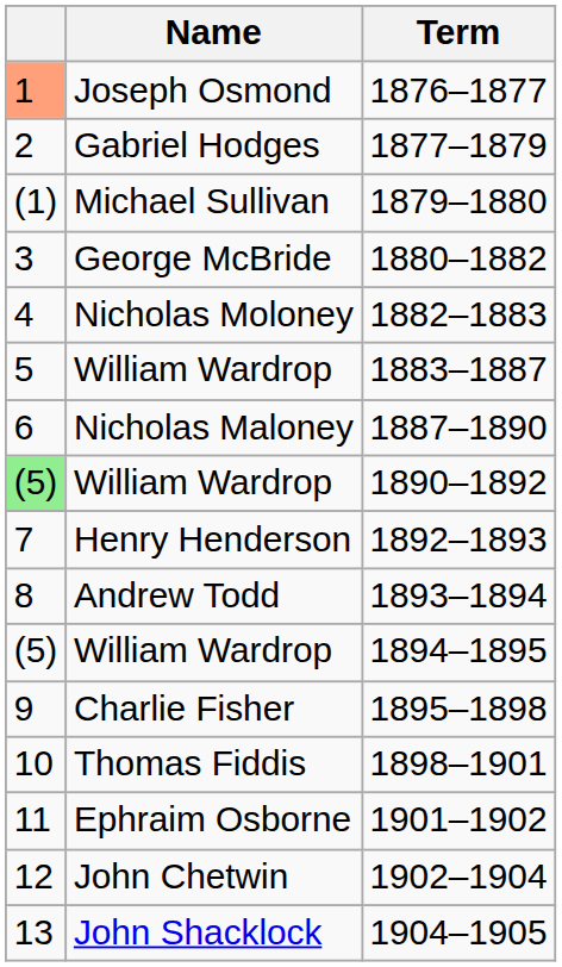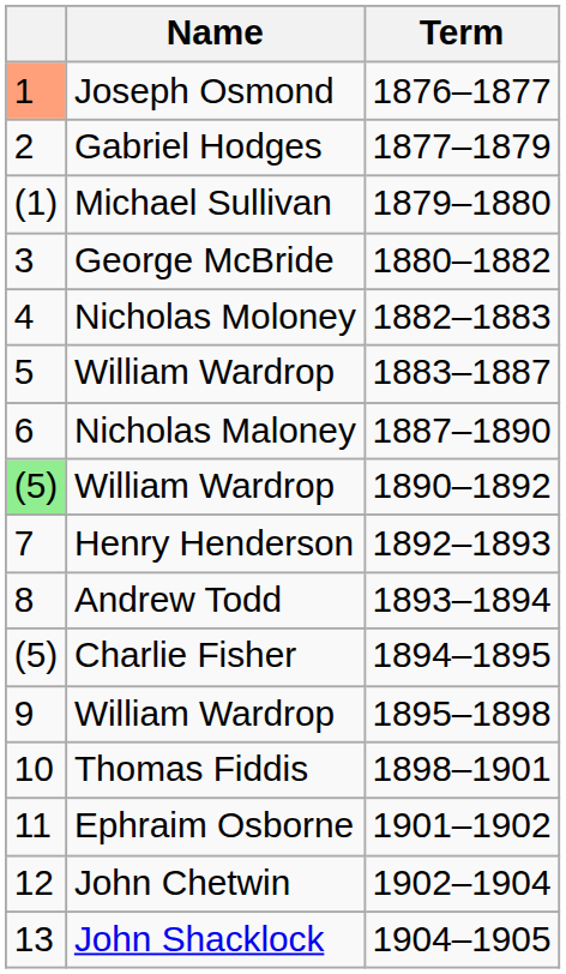 <table class="wikitable">
 <tr>
 <th></th>
 <th>Name</th>
 <th>Term</th>
 </tr>
 <tr>
 <td style="background: lightsalmon;">1</td>
 <td>Joseph Osmond</td>
 <td>1876–1877</td>
 </tr>
 <tr>
 <td>2</td>
 <td>Gabriel Hodges</td>
 <td>1877–1879</td>
 </tr>
 <tr>
 <td>(1)</td>
 <td>Michael Sullivan</td>
 <td>1879–1880</td>
 </tr>
 <tr>
 <td>3</td>
 <td>George McBride</td>
 <td>1880–1882</td>
 </tr>
 <tr>
 <td>4</td>
 <td>Nicholas Moloney</td>
 <td>1882–1883</td>
 </tr>
 <tr>
 <td>5</td>
 <td>William Wardrop</td>
 <td>1883–1887</td>
 </tr>
 <tr>
 <td>6</td>
 <td>Nicholas Maloney</td>
 <td>1887–1890</td>
 </tr>
 <tr>
 <td style="background: lightgreen;">(5)</td>
 <td>William Wardrop</td>
 <td>1890–1892</td>
 </tr>
 <tr>
 <td>7</td>
 <td>Henry Henderson</td>
 <td>1892–1893</td>
 </tr>
 <tr>
 <td>8</td>
 <td>Andrew Todd</td>
 <td>1893–1894</td>
 </tr>
 <tr>
 <td>(5)</td>
-<td>William Wardrop</td>
+<td>Charlie Fisher</td>
 <td>1894–1895</td>
 </tr>
 <tr>
 <td>9</td>
-<td>Charlie Fisher</td>
+<td>William Wardrop</td>
 <td>1895–1898</td>
 </tr>
 <tr>
 <td>10</td>
 <td>Thomas Fiddis</td>
 <td>1898–1901</td>
 </tr>
 <tr>
 <td>11</td>
 <td>Ephraim Osborne</td>
 <td>1901–1902</td>
 </tr>
 <tr>
 <td>12</td>
 <td>John Chetwin</td>
 <td>1902–1904</td>
 </tr>
 <tr>
 <td>13</td>
 <td><a href='#'>John Shacklock</a></td>
 <td>1904–1905</td>
 </tr>
 </table>
